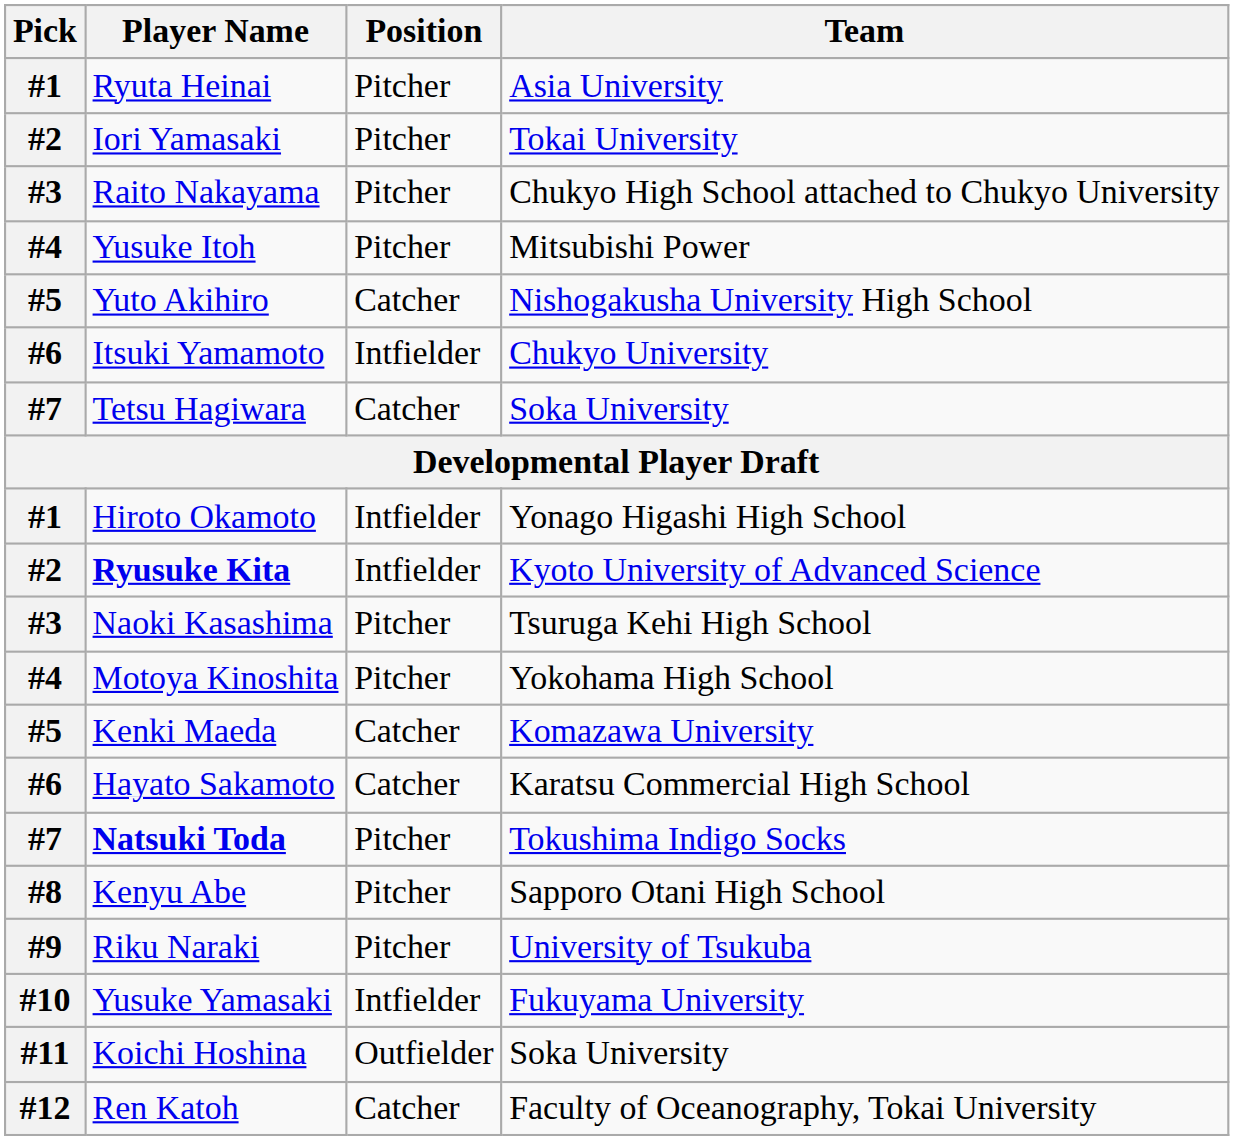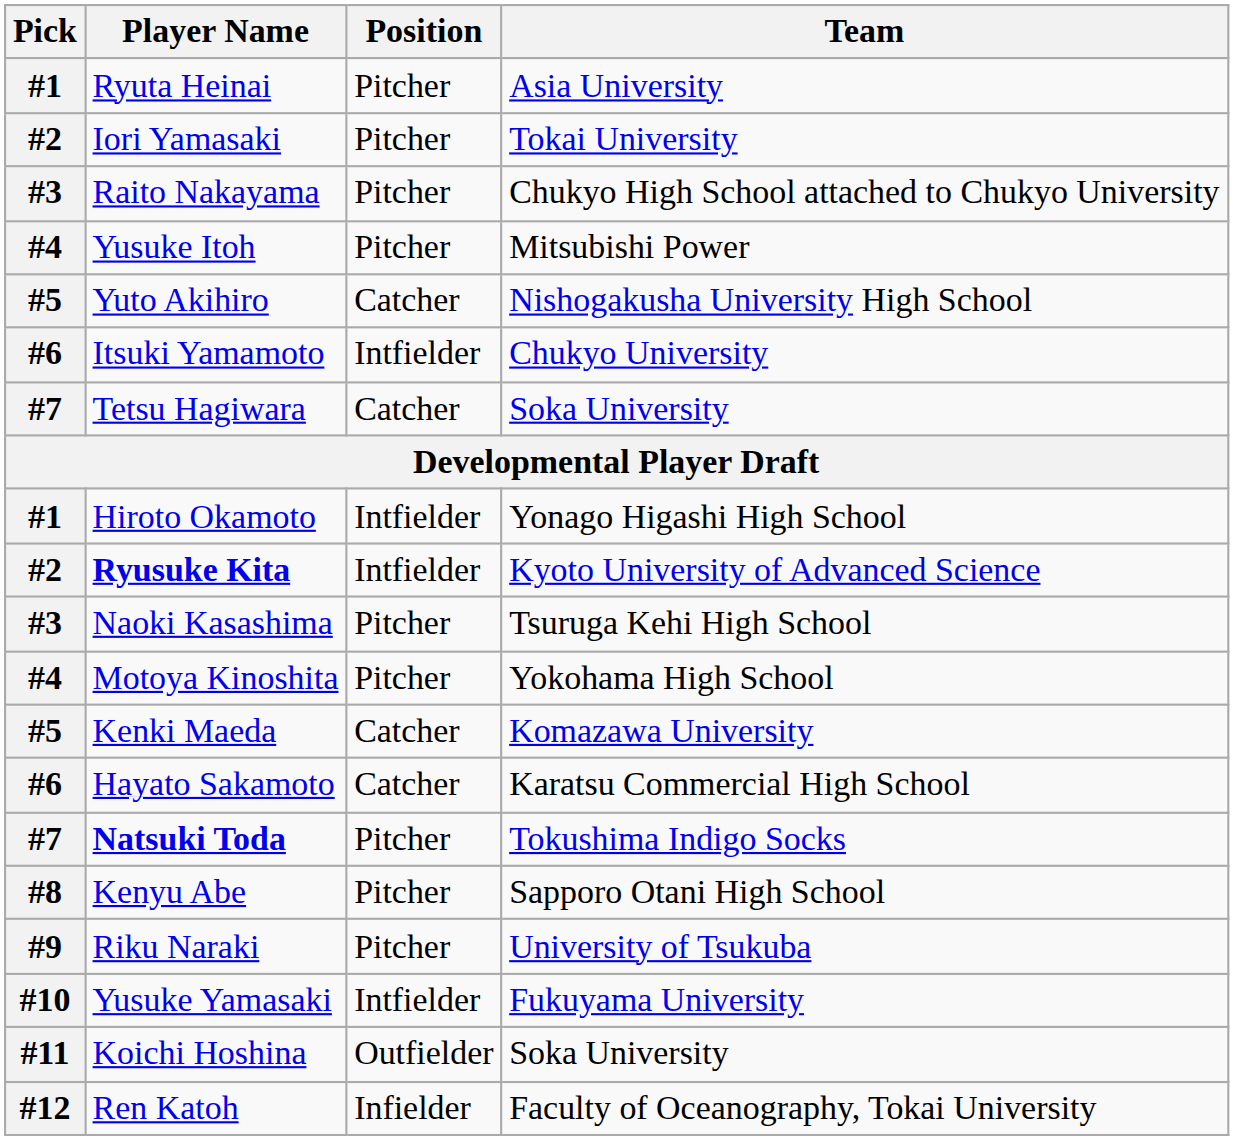 <table class="wikitable">
 <tr>
 <th>Pick</th>
 <th>Player Name</th>
 <th>Position</th>
 <th>Team</th>
 </tr>
 <tr>
 <th>#1</th>
 <td><a href='#'>Ryuta Heinai</a></td>
 <td>Pitcher</td>
 <td><a href='#'>Asia University</a></td>
 </tr>
 <tr>
 <th>#2</th>
 <td><a href='#'>Iori Yamasaki</a></td>
 <td>Pitcher</td>
 <td><a href='#'>Tokai University</a></td>
 </tr>
 <tr>
 <th>#3</th>
 <td><a href='#'>Raito Nakayama</a></td>
 <td>Pitcher</td>
 <td>Chukyo High School attached to Chukyo University</td>
 </tr>
 <tr>
 <th>#4</th>
 <td><a href='#'>Yusuke Itoh</a></td>
 <td>Pitcher</td>
 <td>Mitsubishi Power</td>
 </tr>
 <tr>
 <th>#5</th>
 <td><a href='#'>Yuto Akihiro</a></td>
 <td>Catcher</td>
 <td><a href='#'>Nishogakusha University</a> High School</td>
 </tr>
 <tr>
 <th>#6</th>
 <td><a href='#'>Itsuki Yamamoto</a></td>
 <td>Intfielder</td>
 <td><a href='#'>Chukyo University</a></td>
 </tr>
 <tr>
 <th>#7</th>
 <td><a href='#'>Tetsu Hagiwara</a></td>
 <td>Catcher</td>
 <td><a href='#'>Soka University</a></td>
 </tr>
 <tr>
 <th colspan="5">Developmental Player Draft</th>
 </tr>
 <tr>
 <th>#1</th>
 <td><a href='#'>Hiroto Okamoto</a></td>
 <td>Intfielder</td>
 <td>Yonago Higashi High School</td>
 </tr>
 <tr>
 <th>#2</th>
 <td><strong><a href='#'>Ryusuke Kita</a></strong></td>
 <td>Intfielder</td>
 <td><a href='#'>Kyoto University of Advanced Science</a></td>
 </tr>
 <tr>
 <th>#3</th>
 <td><a href='#'>Naoki Kasashima</a></td>
 <td>Pitcher</td>
 <td>Tsuruga Kehi High School</td>
 </tr>
 <tr>
 <th>#4</th>
 <td><a href='#'>Motoya Kinoshita</a></td>
 <td>Pitcher</td>
 <td>Yokohama High School</td>
 </tr>
 <tr>
 <th>#5</th>
 <td><a href='#'>Kenki Maeda</a></td>
 <td>Catcher</td>
 <td><a href='#'>Komazawa University</a></td>
 </tr>
 <tr>
 <th>#6</th>
 <td><a href='#'>Hayato Sakamoto</a></td>
 <td>Catcher</td>
 <td>Karatsu Commercial High School</td>
 </tr>
 <tr>
 <th>#7</th>
 <td><strong><a href='#'>Natsuki Toda</a></strong></td>
 <td>Pitcher</td>
 <td><a href='#'>Tokushima Indigo Socks</a></td>
 </tr>
 <tr>
 <th>#8</th>
 <td><a href='#'>Kenyu Abe</a></td>
 <td>Pitcher</td>
 <td>Sapporo Otani High School</td>
 </tr>
 <tr>
 <th>#9</th>
 <td><a href='#'>Riku Naraki</a></td>
 <td>Pitcher</td>
 <td><a href='#'>University of Tsukuba</a></td>
 </tr>
 <tr>
 <th>#10</th>
 <td><a href='#'>Yusuke Yamasaki</a></td>
 <td>Intfielder</td>
 <td><a href='#'>Fukuyama University</a></td>
 </tr>
 <tr>
 <th>#11</th>
 <td><a href='#'>Koichi Hoshina</a></td>
 <td>Outfielder</td>
 <td>Soka University</td>
 </tr>
 <tr>
 <th>#12</th>
 <td><a href='#'>Ren Katoh</a></td>
-<td>Catcher</td>
+<td>Infielder</td>
 <td>Faculty of Oceanography, Tokai University</td>
 </tr>
 </table>
